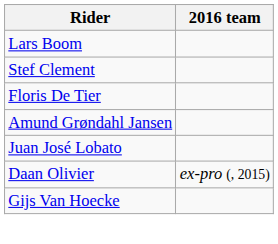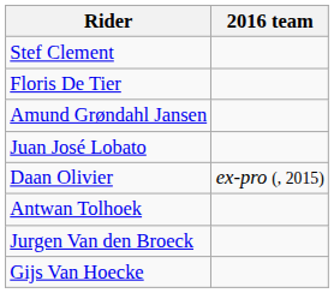 <table class="wikitable">
 <tr>
 <th>Rider</th>
 <th>2016 team</th>
-</tr>
-<tr>
-<td><a href='#'>Lars Boom</a></td>
-<td></td>
 </tr>
 <tr>
 <td><a href='#'>Stef Clement</a></td>
 <td></td>
 </tr>
 <tr>
 <td><a href='#'>Floris De Tier</a></td>
 <td></td>
 </tr>
 <tr>
 <td><a href='#'>Amund Grøndahl Jansen</a></td>
 <td></td>
 </tr>
 <tr>
 <td><a href='#'>Juan José Lobato</a></td>
 <td></td>
 </tr>
 <tr>
 <td><a href='#'>Daan Olivier</a></td>
 <td><em>ex-pro</em> <small>(, 2015)</small></td>
 </tr>
 <tr>
+<td><a href='#'>Antwan Tolhoek</a></td>
+<td></td>
+</tr>
+<tr>
+<td><a href='#'>Jurgen Van den Broeck</a></td>
+<td></td>
+</tr>
+<tr>
 <td><a href='#'>Gijs Van Hoecke</a></td>
 <td></td>
 </tr>
 </table>
